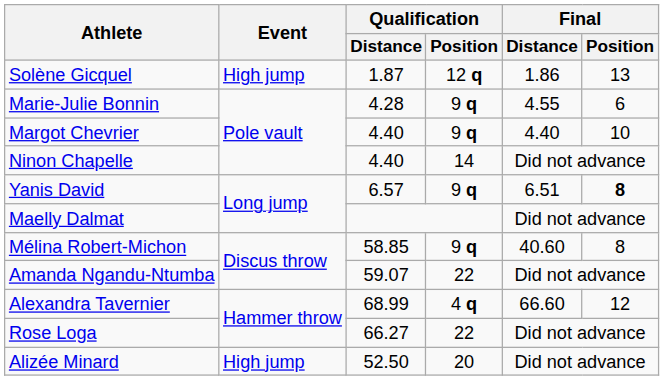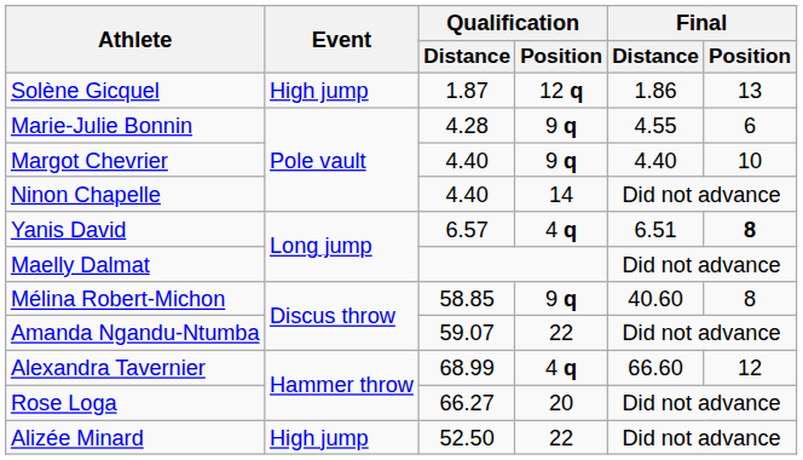 <table class="wikitable" style="font-size:90%">
 <tr>
 <th rowspan="2">Athlete</th>
 <th rowspan="2">Event</th>
 <th colspan="2">Qualification</th>
 <th colspan="2">Final</th>
 </tr>
 <tr style="font-size:95%">
 <th>Distance</th>
 <th>Position</th>
 <th>Distance</th>
 <th>Position</th>
 </tr>
 <tr align="center">
 <td align="left"><a href='#'>Solène Gicquel</a></td>
 <td align="left"><a href='#'>High jump</a></td>
 <td>1.87</td>
 <td>12 <strong>q</strong></td>
 <td>1.86</td>
 <td>13</td>
 </tr>
 <tr align="center">
 <td align="left"><a href='#'>Marie-Julie Bonnin</a></td>
 <td align="left" rowspan=3><a href='#'>Pole vault</a></td>
 <td>4.28</td>
 <td>9 <strong>q</strong></td>
 <td>4.55 </td>
 <td>6</td>
 </tr>
 <tr align="center">
 <td align="left"><a href='#'>Margot Chevrier</a></td>
 <td>4.40</td>
 <td>9 <strong>q</strong></td>
 <td>4.40</td>
 <td>10</td>
 </tr>
 <tr align="center">
 <td align="left"><a href='#'>Ninon Chapelle</a></td>
 <td>4.40</td>
 <td>14</td>
 <td colspan=2>Did not advance</td>
 </tr>
 <tr align="center">
 <td align="left"><a href='#'>Yanis David</a></td>
 <td align="left" rowspan=2><a href='#'>Long jump</a></td>
 <td>6.57</td>
-<td>9 <strong>q</strong></td>
+<td>4 <strong>q</strong></td>
 <td>6.51</td>
 <td><strong>8</strong></td>
 </tr>
 <tr align="center">
 <td align="left"><a href='#'>Maelly Dalmat</a></td>
 <td colspan=2></td>
 <td colspan=2>Did not advance</td>
 </tr>
 <tr align="center">
 <td align="left"><a href='#'>Mélina Robert-Michon</a></td>
 <td align="left" rowspan=2><a href='#'>Discus throw</a></td>
 <td>58.85</td>
 <td>9 <strong>q</strong></td>
 <td>40.60</td>
 <td>8</td>
 </tr>
 <tr align="center">
 <td align="left"><a href='#'>Amanda Ngandu-Ntumba</a></td>
 <td>59.07</td>
 <td>22</td>
 <td colspan=2>Did not advance</td>
 </tr>
 <tr align="center">
 <td align="left"><a href='#'>Alexandra Tavernier</a></td>
 <td align="left" rowspan=2><a href='#'>Hammer throw</a></td>
 <td>68.99</td>
 <td>4 <strong>q</strong></td>
 <td>66.60</td>
 <td>12</td>
 </tr>
 <tr align="center">
 <td align="left"><a href='#'>Rose Loga</a></td>
 <td>66.27</td>
-<td>22</td>
+<td>20</td>
 <td colspan=2>Did not advance</td>
 </tr>
 <tr align="center">
 <td align="left"><a href='#'>Alizée Minard</a></td>
 <td align="left"><a href='#'>High jump</a></td>
 <td>52.50</td>
-<td>20</td>
+<td>22</td>
 <td colspan=2>Did not advance</td>
 </tr>
 </table>
